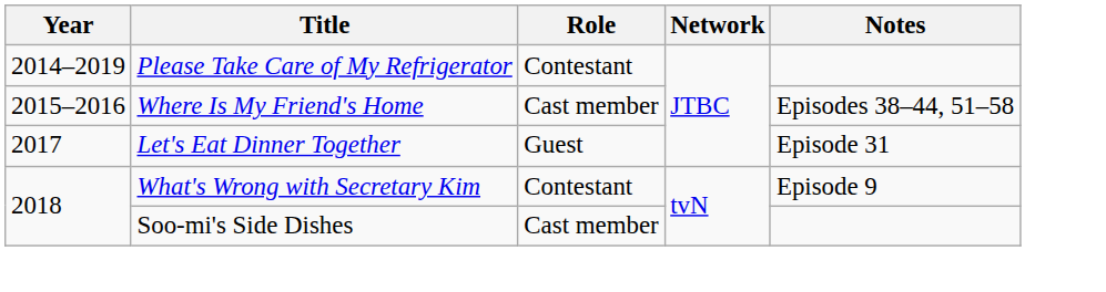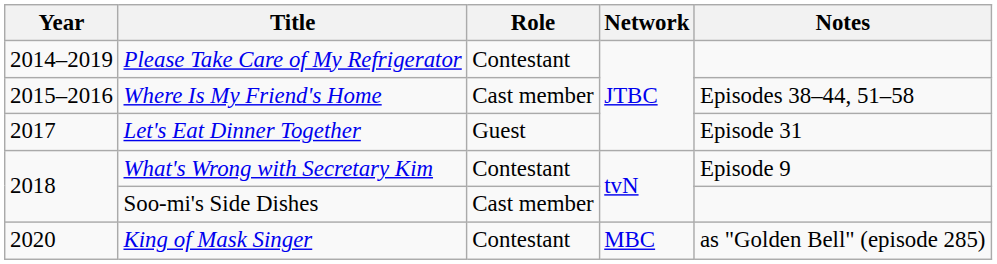 <table class="wikitable sortable">
 <tr>
 <th>Year</th>
 <th>Title</th>
 <th>Role</th>
 <th>Network</th>
 <th>Notes</th>
 </tr>
 <tr>
 <td>2014–2019</td>
 <td><em><a href='#'>Please Take Care of My Refrigerator</a></em></td>
 <td>Contestant</td>
 <td rowspan=3><a href='#'>JTBC</a></td>
 <td></td>
 </tr>
 <tr>
 <td>2015–2016</td>
 <td><em><a href='#'>Where Is My Friend's Home</a></em></td>
 <td>Cast member</td>
 <td>Episodes 38–44, 51–58</td>
 </tr>
 <tr>
 <td>2017</td>
 <td><em><a href='#'>Let's Eat Dinner Together</a></em></td>
 <td>Guest</td>
 <td>Episode 31</td>
 </tr>
 <tr>
 <td rowspan=2>2018</td>
 <td><em><a href='#'>What's Wrong with Secretary Kim</a></em></td>
 <td>Contestant</td>
 <td rowspan=2><a href='#'>tvN</a></td>
 <td>Episode 9</td>
 </tr>
 <tr>
 <td>Soo-mi's Side Dishes</td>
 <td>Cast member</td>
 <td></td>
 </tr>
+<tr>
+<td>2020</td>
+<td><em><a href='#'>King of Mask Singer</a></em></td>
+<td>Contestant</td>
+<td><a href='#'>MBC</a></td>
+<td>as "Golden Bell" (episode 285)</td>
+</tr>
 </table>
